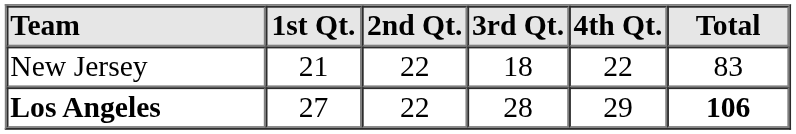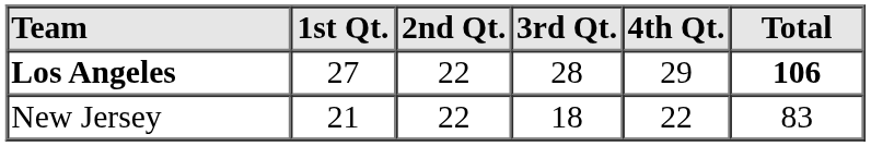 <table border=1 cellspacing=0 width=425 style="margin-left:3em;">
 <tr style="text-align:center; background-color:#e6e6e6;">
 <th align=left width=16%>Team</th>
 <th width=6%>1st Qt.</th>
 <th width=6%>2nd Qt.</th>
 <th width=6%>3rd Qt.</th>
 <th width=6%>4th Qt.</th>
 <th width=6%>Total</th>
 </tr>
 <tr style="text-align:center;">
+<td align=left><strong>Los Angeles</strong></td>
+<td>27</td>
+<td>22</td>
+<td>28</td>
+<td>29</td>
+<td><strong>106</strong></td>
+</tr>
+<tr style="text-align:center;">
 <td align=left>New Jersey</td>
 <td>21</td>
 <td>22</td>
 <td>18</td>
 <td>22</td>
 <td>83</td>
 </tr>
 <tr style="text-align:center;">
-<td align=left><strong>Los Angeles</strong></td>
-<td>27</td>
-<td>22</td>
-<td>28</td>
-<td>29</td>
-<td><strong>106</strong></td>
-</tr>
-<tr style="text-align:center;">
 </tr>
 </table>
